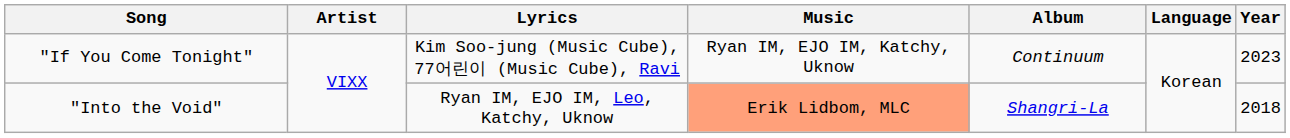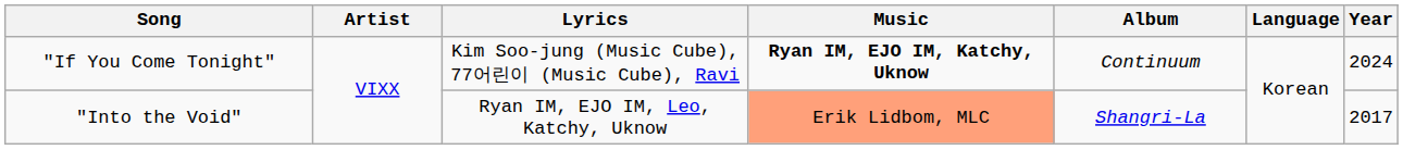 <table class="wikitable sortable" style="margin:0.5em auto; clear:both; font-size:.9em; text-align:center; width:100%">
 <tr>
 <th style="width:25%">Song</th>
 <th style="width:10%">Artist</th>
 <th class="unsortable" style="width:25%">Lyrics</th>
 <th class="unsortable" style="width:25%">Music</th>
 <th style="width:25%">Album</th>
 <th style="width:25%">Language</th>
 <th style="width:25%">Year</th>
 </tr>
 <tr>
 <td>"If You Come Tonight"</td>
 <td rowspan="2"><a href='#'>VIXX</a></td>
 <td>Kim Soo-jung (Music Cube), 77어린이 (Music Cube), <a href='#'>Ravi</a></td>
-<td>Ryan IM, EJO IM, Katchy,  Uknow</td>
+<td><strong>Ryan IM, EJO IM, Katchy,  Uknow</strong></td>
 <td><em>Continuum</em></td>
 <td rowspan="2">Korean</td>
-<td>2023</td>
+<td>2024</td>
 </tr>
 <tr>
 <td>"Into the Void"</td>
 <td>Ryan IM, EJO IM, <a href='#'>Leo</a>, Katchy,  Uknow</td>
 <td style="background: lightsalmon;">Erik Lidbom, MLC</td>
 <td><em><a href='#'>Shangri-La</a></em></td>
-<td>2018</td>
+<td>2017</td>
 </tr>
 </table>
